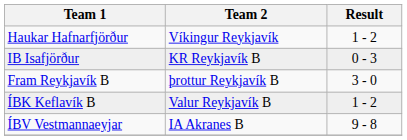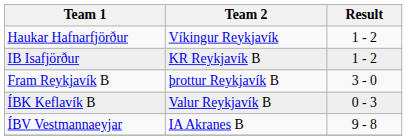 <table class="wikitable">
 <tr>
 <th width="180">Team 1</th>
 <th width="180">Team 2</th>
 <th width="80">Result</th>
 </tr>
 <tr>
 <td><a href='#'>Haukar Hafnarfjörður</a></td>
 <td><a href='#'>Víkingur Reykjavík</a></td>
 <td align="center">1 - 2</td>
 </tr>
 <tr style="background:#EFEFEF">
 <td><a href='#'>IB Isafjörður</a></td>
 <td><a href='#'>KR Reykjavík</a> B</td>
-<td align="center">0 - 3</td>
+<td align="center">1 - 2</td>
 </tr>
 <tr>
 <td><a href='#'>Fram Reykjavík</a> B</td>
 <td><a href='#'>þrottur Reykjavík</a> B</td>
 <td align="center">3 - 0</td>
 </tr>
 <tr style="background:#EFEFEF">
 <td><a href='#'>ÍBK Keflavík</a> B</td>
 <td><a href='#'>Valur Reykjavík</a> B</td>
-<td align="center">1 - 2</td>
+<td align="center">0 - 3</td>
 </tr>
 <tr>
 <td><a href='#'>ÍBV Vestmannaeyjar</a></td>
 <td><a href='#'>IA Akranes</a> B</td>
 <td align="center">9 - 8</td>
 </tr>
 <tr style="background:#EFEFEF">
 </tr>
 </table>
